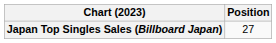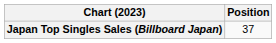 <table class="wikitable plainrowheaders" style="text-align:center">
 <tr>
 <th scope="col">Chart (2023)</th>
 <th scope="col">Position</th>
 </tr>
 <tr>
 <th scope="row">Japan Top Singles Sales (<em>Billboard Japan</em>)</th>
-<td>27</td>
+<td>37</td>
 </tr>
 </table>
